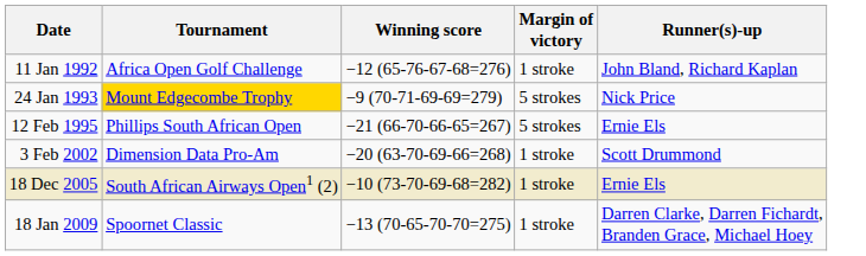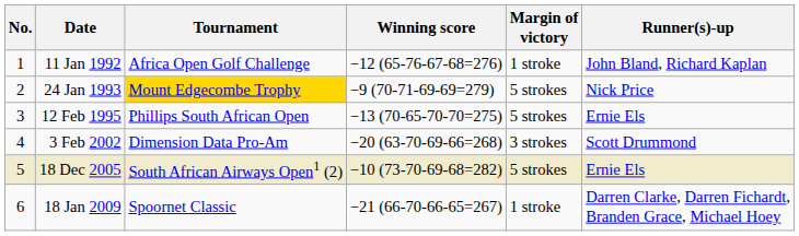 <table class="wikitable" style="font-size:95%;">
 <tr>
+<th>No.</th>
 <th>Date</th>
 <th>Tournament</th>
 <th>Winning score</th>
 <th>Margin of<br>victory</th>
 <th>Runner(s)-up</th>
 </tr>
 <tr>
+<td align=center>1</td>
 <td align=right>11 Jan <a href='#'>1992</a></td>
 <td><a href='#'>Africa Open Golf Challenge</a></td>
 <td>−12 (65-76-67-68=276)</td>
 <td>1 stroke</td>
 <td> <a href='#'>John Bland</a>,  <a href='#'>Richard Kaplan</a></td>
 </tr>
 <tr>
+<td align=center>2</td>
 <td align=right>24 Jan <a href='#'>1993</a></td>
 <td style="background: gold;"><a href='#'>Mount Edgecombe Trophy</a></td>
 <td>−9 (70-71-69-69=279)</td>
 <td>5 strokes</td>
 <td> <a href='#'>Nick Price</a></td>
 </tr>
 <tr>
+<td align=center>3</td>
 <td align=right>12 Feb <a href='#'>1995</a></td>
 <td><a href='#'>Phillips South African Open</a></td>
-<td>−21 (66-70-66-65=267)</td>
+<td>−13 (70-65-70-70=275)</td>
 <td>5 strokes</td>
 <td> <a href='#'>Ernie Els</a></td>
 </tr>
 <tr>
+<td align=center>4</td>
 <td align=right>3 Feb <a href='#'>2002</a></td>
 <td><a href='#'>Dimension Data Pro-Am</a></td>
 <td>−20 (63-70-69-66=268)</td>
-<td>1 stroke</td>
+<td>3 strokes</td>
 <td> <a href='#'>Scott Drummond</a></td>
 </tr>
 <tr style="background:#f2ecce;">
+<td align=center>5</td>
 <td align=right>18 Dec <a href='#'>2005</a></td>
 <td><a href='#'>South African Airways Open</a><sup>1</sup> (2)</td>
 <td>−10 (73-70-69-68=282)</td>
-<td>1 stroke</td>
+<td>5 strokes</td>
 <td> <a href='#'>Ernie Els</a></td>
 </tr>
 <tr>
+<td align=center>6</td>
 <td align=right>18 Jan <a href='#'>2009</a></td>
 <td><a href='#'>Spoornet Classic</a></td>
-<td>−13 (70-65-70-70=275)</td>
+<td>−21 (66-70-66-65=267)</td>
 <td>1 stroke</td>
 <td> <a href='#'>Darren Clarke</a>,  <a href='#'>Darren Fichardt</a>,<br> <a href='#'>Branden Grace</a>,  <a href='#'>Michael Hoey</a></td>
 </tr>
 </table>
